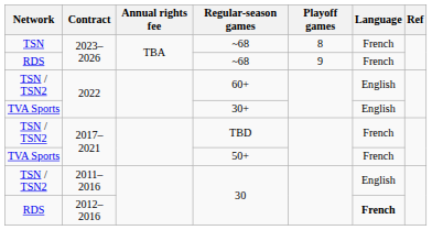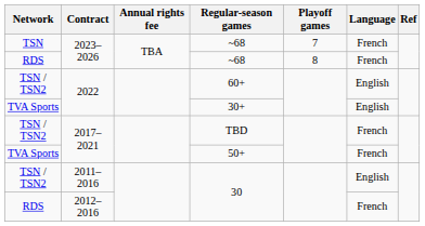 <table class="wikitable" style="text-align:center">
 <tr>
 <th>Network</th>
 <th>Contract</th>
 <th>Annual rights fee</th>
 <th>Regular-season games</th>
 <th>Playoff games</th>
 <th>Language</th>
 <th>Ref</th>
 </tr>
 <tr>
 <td><a href='#'>TSN</a></td>
 <td rowspan=2>2023–2026</td>
 <td rowspan=2>TBA</td>
 <td>~68</td>
-<td>8</td>
+<td>7</td>
 <td>French</td>
 <td rowspan=2></td>
 </tr>
 <tr>
 <td><a href='#'>RDS</a></td>
 <td>~68</td>
-<td>9</td>
+<td>8</td>
 <td>French</td>
 </tr>
 <tr>
 <td><a href='#'>TSN</a> / <a href='#'>TSN2</a></td>
 <td rowspan=2>2022</td>
 <td rowspan=2></td>
 <td>60+</td>
 <td rowspan=2></td>
 <td>English</td>
 <td rowspan=2></td>
 </tr>
 <tr>
 <td><a href='#'>TVA Sports</a></td>
 <td>30+</td>
 <td>English</td>
 </tr>
 <tr>
 <td><a href='#'>TSN</a> / <a href='#'>TSN2</a></td>
 <td rowspan=2>2017–2021</td>
 <td rowspan=2></td>
 <td>TBD</td>
 <td rowspan=2></td>
 <td>French</td>
 <td rowspan=2></td>
 </tr>
 <tr>
 <td><a href='#'>TVA Sports</a></td>
 <td>50+</td>
 <td>French</td>
 </tr>
 <tr>
 <td><a href='#'>TSN</a> / <a href='#'>TSN2</a></td>
 <td>2011–2016</td>
 <td rowspan=2></td>
 <td rowspan=2>30</td>
 <td rowspan=2></td>
 <td>English</td>
 <td rowspan=2></td>
 </tr>
 <tr>
 <td><a href='#'>RDS</a></td>
 <td>2012–2016</td>
-<td><strong>French</strong></td>
+<td>French</td>
 </tr>
 </table>
